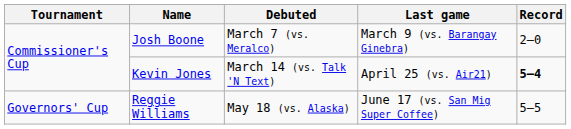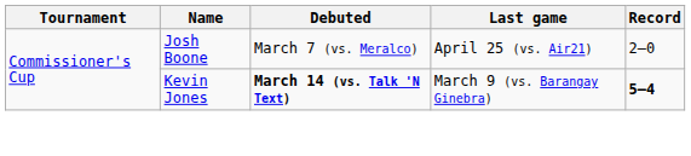 <table class="wikitable">
 <tr>
 <th>Tournament</th>
 <th>Name</th>
 <th>Debuted</th>
 <th>Last game</th>
 <th>Record</th>
 </tr>
 <tr>
 <td rowspan=2><a href='#'>Commissioner's Cup</a></td>
 <td><a href='#'>Josh Boone</a></td>
 <td>March 7 <small>(vs. <a href='#'>Meralco</a>)</small></td>
-<td>March 9 <small>(vs. <a href='#'>Barangay Ginebra</a>)</small></td>
+<td>April 25 <small>(vs. <a href='#'>Air21</a>)</small></td>
 <td>2–0</td>
 </tr>
 <tr>
 <td><a href='#'>Kevin Jones</a></td>
-<td>March 14 <small>(vs. <a href='#'>Talk 'N Text</a>)</small></td>
-<td>April 25 <small>(vs. <a href='#'>Air21</a>)</small></td>
+<td><strong>March 14 <small>(vs. <a href='#'>Talk 'N Text</a>)</small></strong></td>
+<td>March 9 <small>(vs. <a href='#'>Barangay Ginebra</a>)</small></td>
 <td><strong>5–4</strong></td>
 </tr>
-<tr>
-<td><a href='#'>Governors' Cup</a></td>
-<td><a href='#'>Reggie Williams</a></td>
-<td>May 18 <small>(vs. <a href='#'>Alaska</a>)</small></td>
-<td>June 17 <small>(vs. <a href='#'>San Mig Super Coffee</a>)</small></td>
-<td>5–5</td>
-</tr>
 </table>
